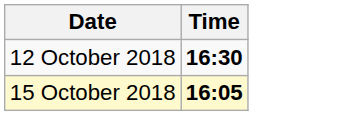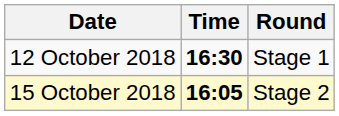 <table class="wikitable">
 <tr>
 <th>Date</th>
 <th>Time</th>
+<th>Round</th>
 </tr>
 <tr>
 <td>12 October 2018</td>
 <td><strong>16:30</strong></td>
+<td>Stage 1</td>
 </tr>
 <tr>
 <td style=background:lemonchiffon>15 October 2018</td>
 <td style=background:lemonchiffon><strong>16:05</strong></td>
+<td style=background:lemonchiffon>Stage   2</td>
 </tr>
 </table>
